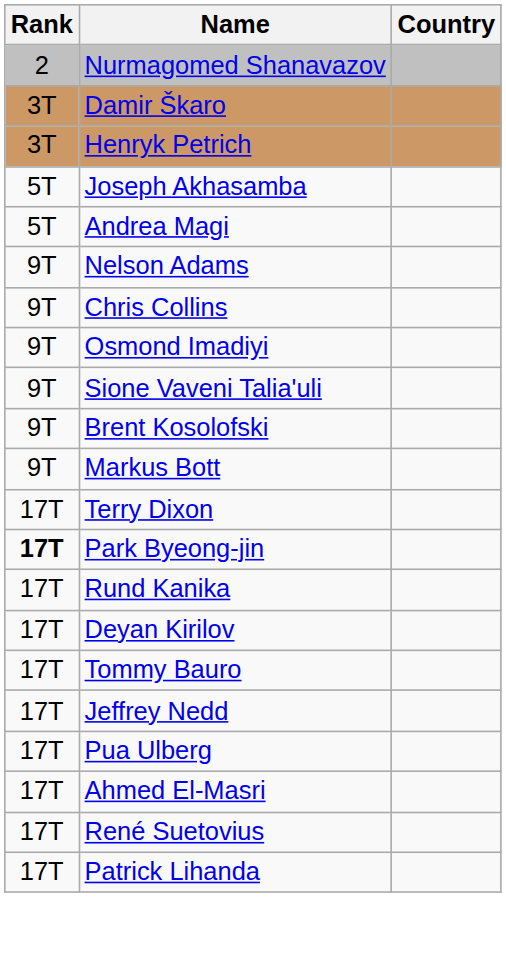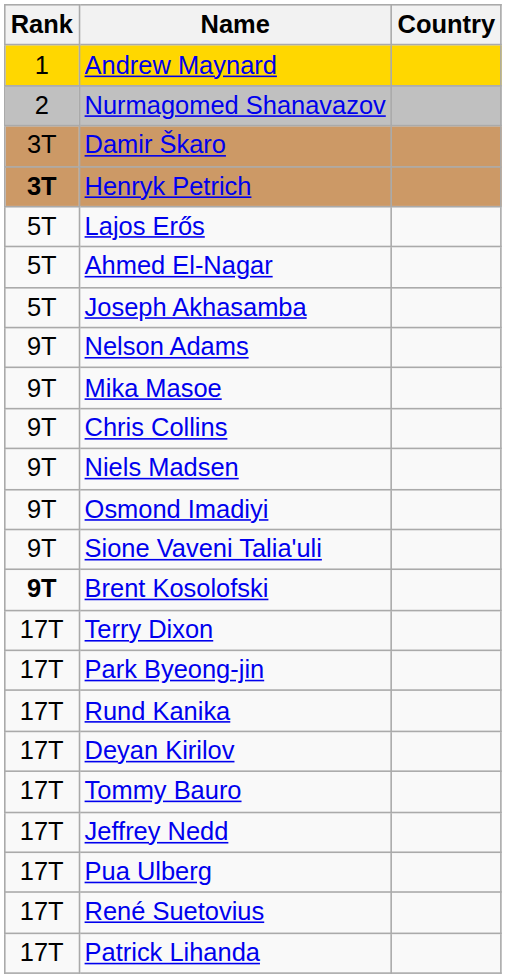 <table class="wikitable sortable" style="text-align:center">
 <tr>
 <th>Rank</th>
 <th>Name</th>
 <th>Country</th>
+</tr>
+<tr bgcolor=gold>
+<td>1</td>
+<td align="left"><a href='#'>Andrew Maynard</a></td>
+<td align="left"></td>
 </tr>
 <tr bgcolor=silver>
 <td>2</td>
 <td align="left"><a href='#'>Nurmagomed Shanavazov</a></td>
 <td align="left"></td>
 </tr>
 <tr bgcolor=#CC9966>
 <td>3T</td>
 <td align="left"><a href='#'>Damir Škaro</a></td>
 <td align="left"></td>
 </tr>
 <tr bgcolor=#CC9966>
-<td>3T</td>
+<td><strong>3T</strong></td>
 <td align="left"><a href='#'>Henryk Petrich</a></td>
 <td align="left"></td>
 </tr>
 <tr>
 <td>5T</td>
-<td align="left"><a href='#'>Joseph Akhasamba</a></td>
+<td align="left"><a href='#'>Lajos Erős</a></td>
 <td align="left"></td>
 </tr>
 <tr>
 <td>5T</td>
-<td align="left"><a href='#'>Andrea Magi</a></td>
+<td align="left"><a href='#'>Ahmed El-Nagar</a></td>
+<td align="left"></td>
+</tr>
+<tr>
+<td>5T</td>
+<td align="left"><a href='#'>Joseph Akhasamba</a></td>
 <td align="left"></td>
 </tr>
 <tr>
 <td>9T</td>
 <td align="left"><a href='#'>Nelson Adams</a></td>
 <td align="left"></td>
 </tr>
 <tr>
 <td>9T</td>
+<td align="left"><a href='#'>Mika Masoe</a></td>
+<td align="left"></td>
+</tr>
+<tr>
+<td>9T</td>
 <td align="left"><a href='#'>Chris Collins</a></td>
+<td align="left"></td>
+</tr>
+<tr>
+<td>9T</td>
+<td align="left"><a href='#'>Niels Madsen</a></td>
 <td align="left"></td>
 </tr>
 <tr>
 <td>9T</td>
 <td align="left"><a href='#'>Osmond Imadiyi</a></td>
 <td align="left"></td>
 </tr>
 <tr>
 <td>9T</td>
 <td align="left"><a href='#'>Sione Vaveni Talia'uli</a></td>
 <td align="left"></td>
 </tr>
 <tr>
-<td>9T</td>
+<td><strong>9T</strong></td>
 <td align="left"><a href='#'>Brent Kosolofski</a></td>
-<td align="left"></td>
-</tr>
-<tr>
-<td>9T</td>
-<td align="left"><a href='#'>Markus Bott</a></td>
 <td align="left"></td>
 </tr>
 <tr>
 <td>17T</td>
 <td align="left"><a href='#'>Terry Dixon</a></td>
 <td align="left"></td>
 </tr>
 <tr>
-<td><strong>17T</strong></td>
+<td>17T</td>
 <td align="left"><a href='#'>Park Byeong-jin</a></td>
 <td align="left"></td>
 </tr>
 <tr>
 <td>17T</td>
 <td align="left"><a href='#'>Rund Kanika</a></td>
 <td align="left"></td>
 </tr>
 <tr>
 <td>17T</td>
 <td align="left"><a href='#'>Deyan Kirilov</a></td>
 <td align="left"></td>
 </tr>
 <tr>
 <td>17T</td>
 <td align="left"><a href='#'>Tommy Bauro</a></td>
 <td align="left"></td>
 </tr>
 <tr>
 <td>17T</td>
 <td align="left"><a href='#'>Jeffrey Nedd</a></td>
 <td align="left"></td>
 </tr>
 <tr>
 <td>17T</td>
 <td align="left"><a href='#'>Pua Ulberg</a></td>
 <td align="left"></td>
 </tr>
 <tr>
 <td>17T</td>
-<td align="left"><a href='#'>Ahmed El-Masri</a></td>
-<td align="left"></td>
-</tr>
-<tr>
-<td>17T</td>
 <td align="left"><a href='#'>René Suetovius</a></td>
 <td align="left"></td>
 </tr>
 <tr>
 <td>17T</td>
 <td align="left"><a href='#'>Patrick Lihanda</a></td>
 <td align="left"></td>
 </tr>
 </table>
